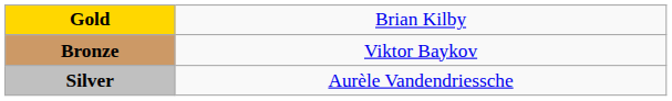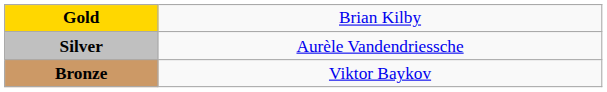 <table class="wikitable" style="text-align:center; " width="35%">
 <tr>
 <td bgcolor="gold"><strong>Gold</strong></td>
 <td><a href='#'>Brian Kilby</a><br>  <small><em></em></small></td>
 </tr>
 <tr>
+<td bgcolor="silver"><strong>Silver</strong></td>
+<td><a href='#'>Aurèle Vandendriessche</a><br>  <small><em></em></small></td>
+</tr>
+<tr>
 <td bgcolor="CC9966"><strong>Bronze</strong></td>
 <td><a href='#'>Viktor Baykov</a><br>  <small><em></em></small></td>
 </tr>
-<tr>
-<td bgcolor="silver"><strong>Silver</strong></td>
-<td><a href='#'>Aurèle Vandendriessche</a><br>  <small><em></em></small></td>
-</tr>
 </table>
